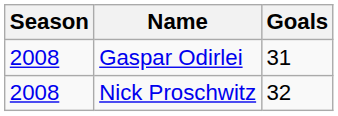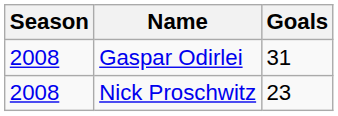 <table class="wikitable">
 <tr>
 <th>Season</th>
 <th>Name</th>
 <th>Goals</th>
 </tr>
 <tr>
 <td><a href='#'>2008</a></td>
 <td> <a href='#'>Gaspar Odirlei</a></td>
 <td>31</td>
 </tr>
 <tr>
 <td><a href='#'>2008</a></td>
 <td> <a href='#'>Nick Proschwitz</a></td>
-<td>32</td>
+<td>23</td>
 </tr>
 </table>
